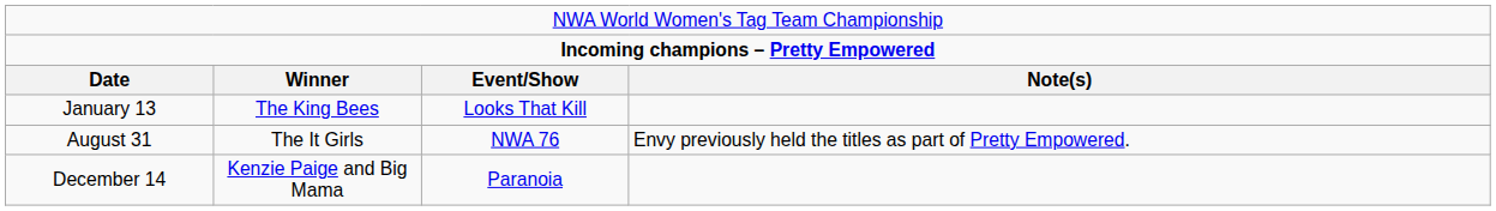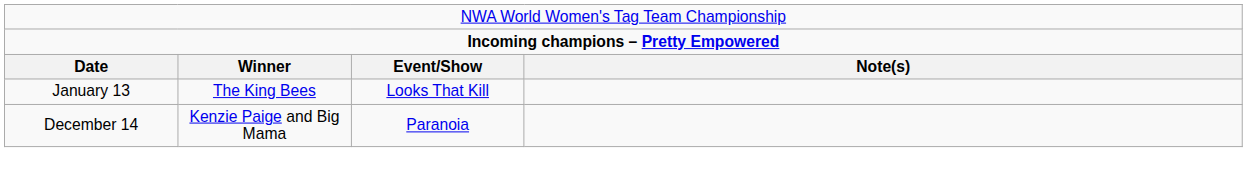 <table class="wikitable" style="text-align:center; width:100%;">
 <tr>
 <td colspan="4" style="text-align: center;"><a href='#'>NWA World Women's Tag Team Championship</a></td>
 </tr>
 <tr>
 <td colspan="4" style="text-align: center;"><strong>Incoming champions – <a href='#'>Pretty Empowered</a> </strong></td>
 </tr>
 <tr>
 <th width=14%>Date</th>
 <th width=14%>Winner</th>
 <th width=14%>Event/Show</th>
 <th width=58%>Note(s)</th>
 </tr>
 <tr>
 <td>January 13<br></td>
 <td><a href='#'>The King Bees</a><br></td>
 <td><a href='#'>Looks That Kill</a></td>
 <td></td>
 </tr>
 <tr>
-<td>August 31<br></td>
-<td>The It Girls<br></td>
-<td><a href='#'>NWA 76</a></td>
-<td align=left>Envy previously held the titles as part of <a href='#'>Pretty Empowered</a>.</td>
-</tr>
-<tr>
 <td>December 14<br></td>
 <td><a href='#'>Kenzie Paige</a> and Big Mama</td>
 <td><a href='#'>Paranoia</a></td>
 <td></td>
 </tr>
 </table>
